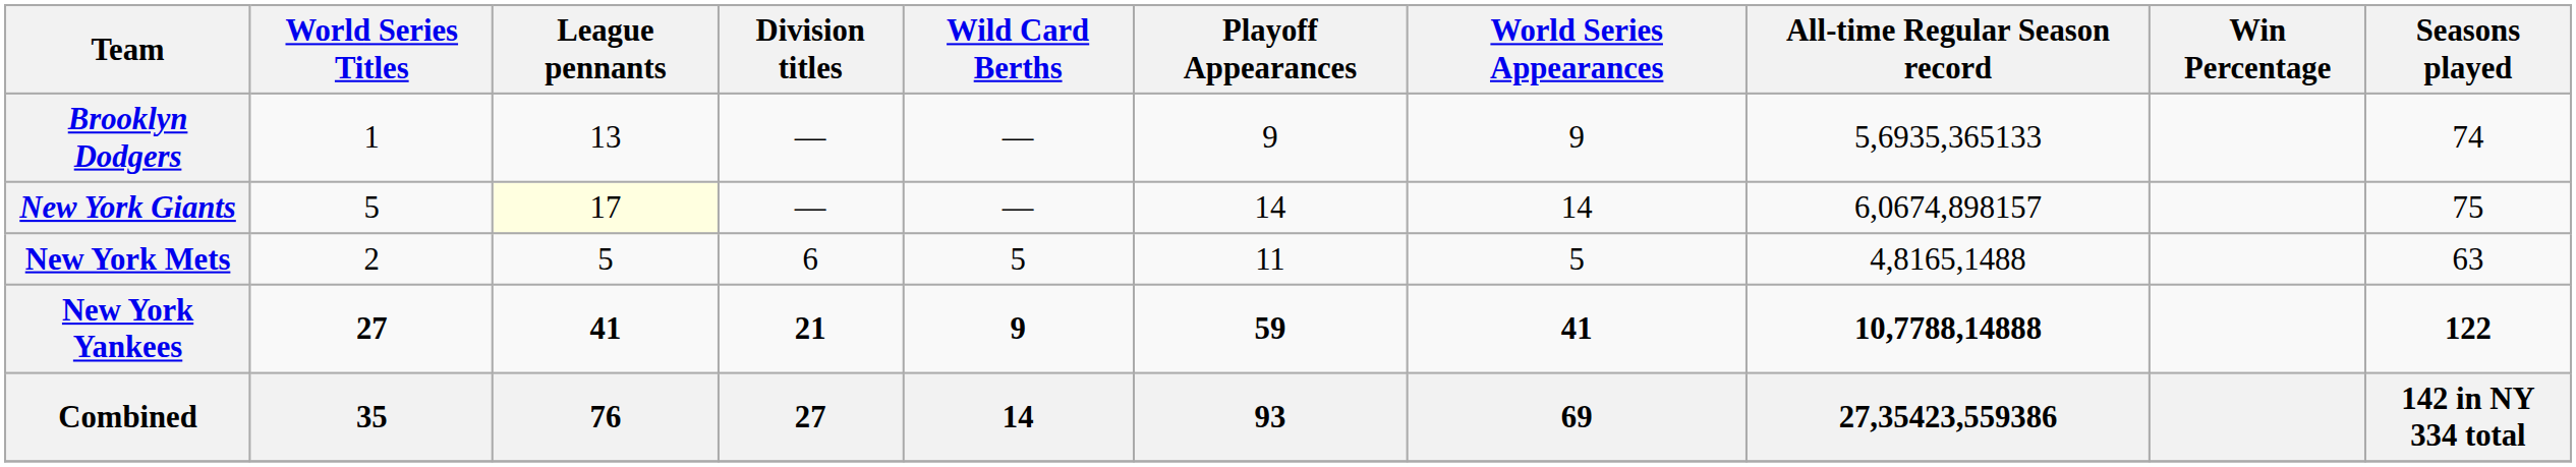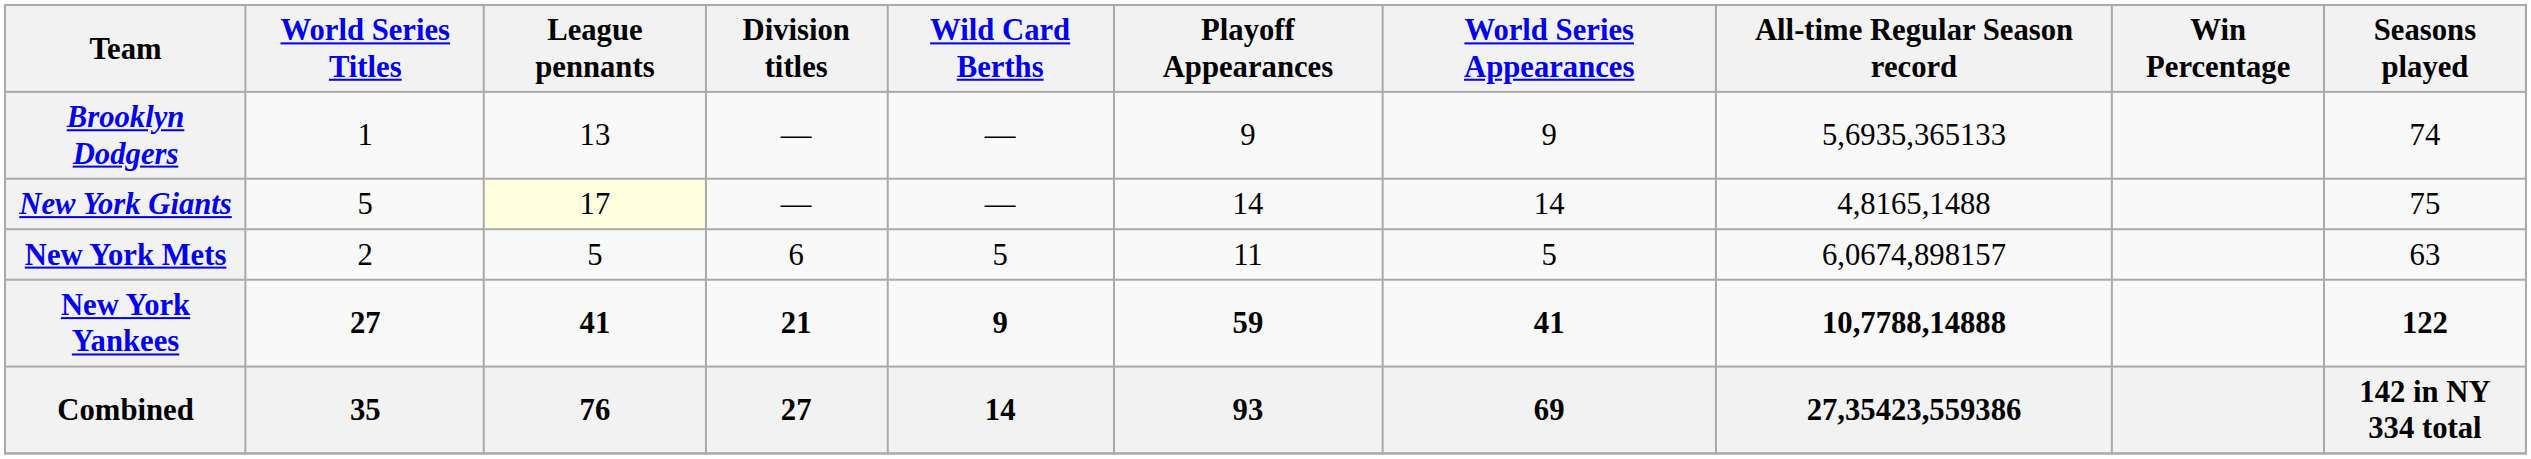 <table class="wikitable" style="text-align:center;font-size:95%">
 <tr>
 <th>Team</th>
 <th><a href='#'>World Series Titles</a></th>
 <th>League pennants</th>
 <th>Division titles</th>
 <th><a href='#'>Wild Card Berths</a></th>
 <th>Playoff Appearances</th>
 <th><a href='#'>World Series Appearances</a></th>
 <th>All-time Regular Season record</th>
 <th>Win Percentage</th>
 <th>Seasons played</th>
 </tr>
 <tr>
 <th><em><a href='#'>Brooklyn Dodgers</a></em></th>
 <td>1</td>
 <td>13</td>
 <td>—</td>
 <td>—</td>
 <td>9</td>
 <td>9</td>
 <td>5,6935,365133</td>
 <td></td>
 <td>74</td>
 </tr>
 <tr>
 <th><em><a href='#'>New York Giants</a></em></th>
 <td>5</td>
 <td style="background: lightyellow;">17</td>
 <td>—</td>
 <td>—</td>
 <td>14</td>
 <td>14</td>
-<td>6,0674,898157</td>
+<td>4,8165,1488</td>
 <td></td>
 <td>75</td>
 </tr>
 <tr>
 <th><a href='#'>New York Mets</a></th>
 <td>2</td>
 <td>5</td>
 <td>6</td>
 <td>5</td>
 <td>11</td>
 <td>5</td>
-<td>4,8165,1488</td>
+<td>6,0674,898157</td>
 <td></td>
 <td>63</td>
 </tr>
 <tr>
 <th><a href='#'>New York Yankees</a></th>
 <td><strong>27</strong></td>
 <td><strong>41</strong></td>
 <td><strong>21</strong></td>
 <td><strong>9</strong></td>
 <td><strong>59</strong></td>
 <td><strong>41</strong></td>
 <td><strong>10,7788,14888</strong></td>
 <td><strong></strong></td>
 <td><strong>122</strong></td>
 </tr>
 <tr>
 <th>Combined</th>
 <th>35</th>
 <th>76</th>
 <th>27</th>
 <th>14</th>
 <th>93</th>
 <th>69</th>
 <th>27,35423,559386</th>
 <th></th>
 <th>142 in NY <br>334 total</th>
 </tr>
 <tr>
 </tr>
 </table>
